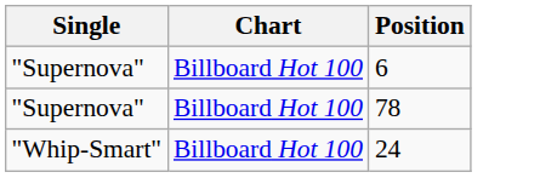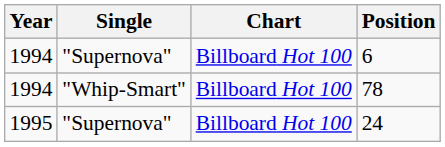 <table class="wikitable">
 <tr>
+<th>Year</th>
 <th>Single</th>
 <th>Chart</th>
 <th>Position</th>
 </tr>
 <tr>
+<td>1994</td>
 <td>"Supernova"</td>
 <td><em><a href='#'></em>Billboard<em> Hot 100</a></em></td>
 <td>6</td>
 </tr>
 <tr>
-<td>"Supernova"</td>
+<td>1994</td>
+<td>"Whip-Smart"</td>
 <td><em><a href='#'></em>Billboard<em> Hot 100</a></em></td>
 <td>78</td>
 </tr>
 <tr>
-<td>"Whip-Smart"</td>
+<td>1995</td>
+<td>"Supernova"</td>
 <td><em><a href='#'></em>Billboard<em> Hot 100</a></em></td>
 <td>24</td>
 </tr>
 </table>
